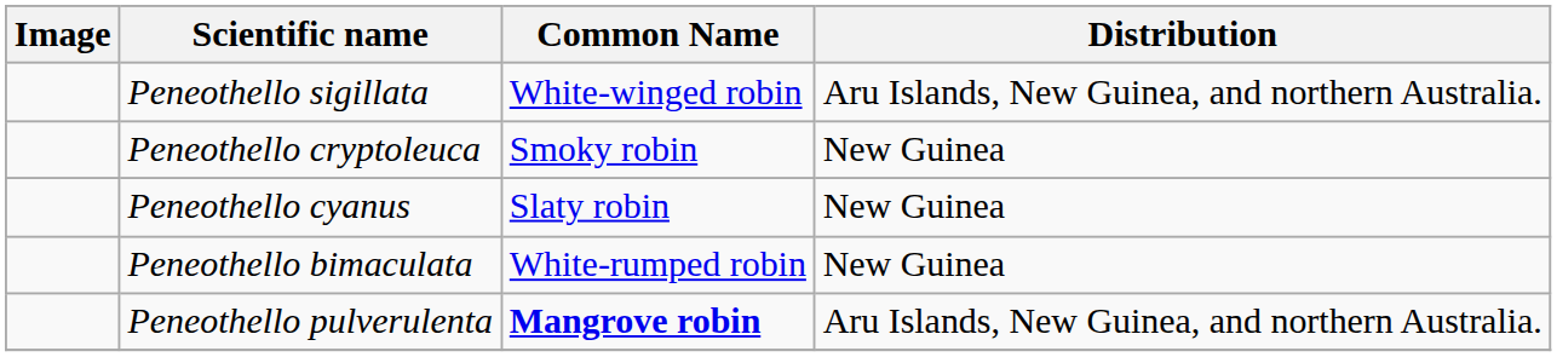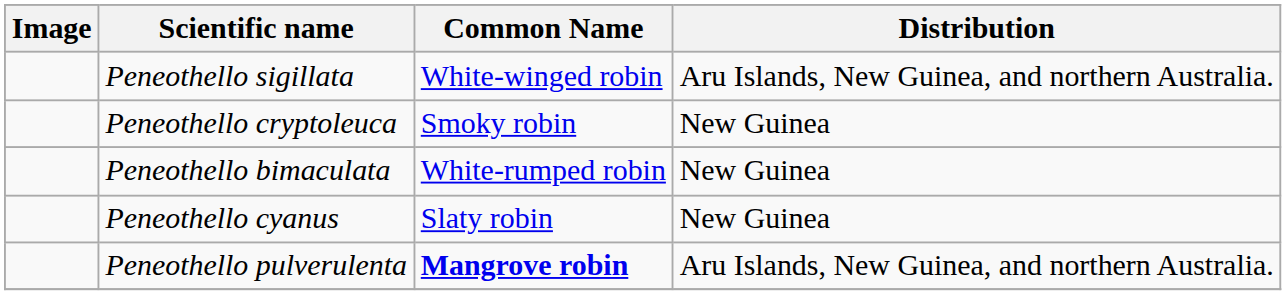 <table class="wikitable">
 <tr>
 <th>Image</th>
 <th>Scientific name</th>
 <th>Common Name</th>
 <th>Distribution</th>
 </tr>
 <tr>
 <td></td>
 <td><em>Peneothello sigillata</em></td>
 <td><a href='#'>White-winged robin</a></td>
 <td>Aru Islands, New Guinea, and northern Australia.</td>
 </tr>
 <tr>
 <td></td>
 <td><em>Peneothello cryptoleuca</em></td>
 <td><a href='#'>Smoky robin</a></td>
 <td>New Guinea</td>
 </tr>
 <tr>
 <td></td>
-<td><em>Peneothello cyanus</em></td>
-<td><a href='#'>Slaty robin</a></td>
+<td><em>Peneothello bimaculata</em></td>
+<td><a href='#'>White-rumped robin</a></td>
 <td>New Guinea</td>
 </tr>
 <tr>
 <td></td>
-<td><em>Peneothello bimaculata</em></td>
-<td><a href='#'>White-rumped robin</a></td>
+<td><em>Peneothello cyanus</em></td>
+<td><a href='#'>Slaty robin</a></td>
 <td>New Guinea</td>
 </tr>
 <tr>
 <td></td>
 <td><em>Peneothello pulverulenta</em></td>
 <td><strong><a href='#'>Mangrove robin</a></strong></td>
 <td>Aru Islands, New Guinea, and northern Australia.</td>
 </tr>
 <tr>
 </tr>
 </table>
